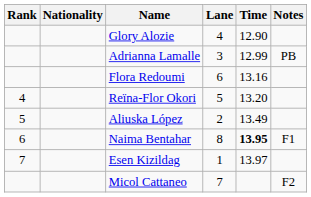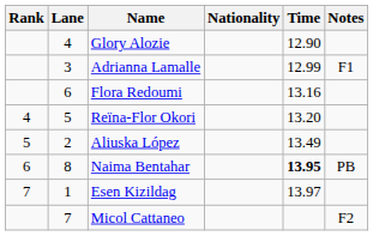 <table class="wikitable sortable" style="text-align:center; font-size:95%">
 <tr>
 <th>Rank</th>
+<th>Lane</th>
+<th>Name</th>
 <th>Nationality</th>
-<th>Name</th>
-<th>Lane</th>
 <th>Time</th>
 <th>Notes</th>
 </tr>
 <tr>
 <td></td>
+<td>4</td>
+<td align=left><a href='#'>Glory Alozie</a></td>
 <td align=left></td>
-<td align=left><a href='#'>Glory Alozie</a></td>
-<td>4</td>
 <td>12.90</td>
 <td></td>
 </tr>
 <tr>
 <td></td>
+<td>3</td>
+<td align=left><a href='#'>Adrianna Lamalle</a></td>
 <td align=left></td>
-<td align=left><a href='#'>Adrianna Lamalle</a></td>
-<td>3</td>
 <td>12.99</td>
-<td>PB</td>
+<td>F1</td>
 </tr>
 <tr>
 <td></td>
+<td>6</td>
+<td align=left><a href='#'>Flora Redoumi</a></td>
 <td align=left></td>
-<td align=left><a href='#'>Flora Redoumi</a></td>
-<td>6</td>
 <td>13.16</td>
 <td></td>
 </tr>
 <tr>
 <td>4</td>
+<td>5</td>
+<td align=left><a href='#'>Reïna-Flor Okori</a></td>
 <td align=left></td>
-<td align=left><a href='#'>Reïna-Flor Okori</a></td>
-<td>5</td>
 <td>13.20</td>
 <td></td>
 </tr>
 <tr>
 <td>5</td>
+<td>2</td>
+<td align=left><a href='#'>Aliuska López</a></td>
 <td align=left></td>
-<td align=left><a href='#'>Aliuska López</a></td>
-<td>2</td>
 <td>13.49</td>
 <td></td>
 </tr>
 <tr>
 <td>6</td>
+<td>8</td>
+<td align=left><a href='#'>Naima Bentahar</a></td>
 <td align=left></td>
-<td align=left><a href='#'>Naima Bentahar</a></td>
-<td>8</td>
 <td><strong>13.95</strong></td>
-<td>F1</td>
+<td>PB</td>
 </tr>
 <tr>
 <td>7</td>
+<td>1</td>
+<td align=left><a href='#'>Esen Kizildag</a></td>
 <td align=left></td>
-<td align=left><a href='#'>Esen Kizildag</a></td>
-<td>1</td>
 <td>13.97</td>
 <td></td>
 </tr>
 <tr>
 <td></td>
+<td>7</td>
+<td align=left><a href='#'>Micol Cattaneo</a></td>
 <td align=left></td>
-<td align=left><a href='#'>Micol Cattaneo</a></td>
-<td>7</td>
 <td></td>
 <td>F2</td>
 </tr>
 </table>
